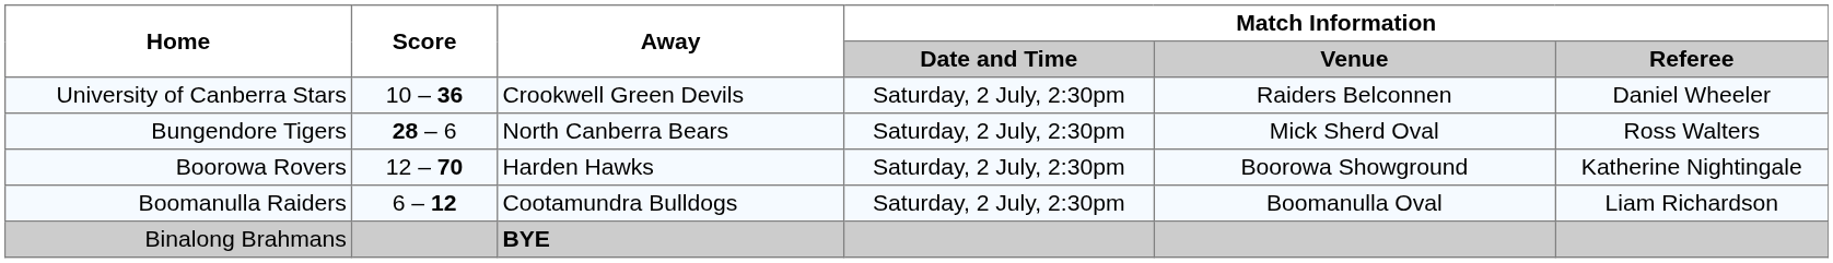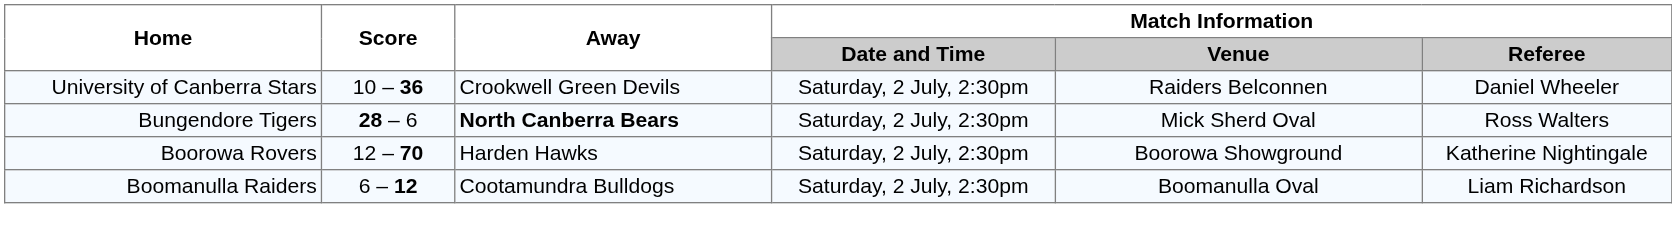 <table width="100%" cellspacing="0" cellpadding="3" border="1" style="border-collapse:collapse;  text-align:center;">
 <tr>
 <th rowspan="2" width="19%">Home</th>
 <th rowspan="2" width="8%">Score</th>
 <th rowspan="2" width="19%">Away</th>
 <th colspan="3">Match Information</th>
 </tr>
 <tr bgcolor="#CCCCCC">
 <th width="17%">Date and Time</th>
 <th width="22%">Venue</th>
 <th width="50%">Referee</th>
 </tr>
 <tr style="text-align:center; background:#f5faff;">
 <td align="right">University of Canberra Stars </td>
 <td>10 – <strong>36</strong></td>
 <td align="left"> Crookwell Green Devils</td>
 <td>Saturday, 2 July, 2:30pm</td>
 <td>Raiders Belconnen</td>
 <td>Daniel Wheeler</td>
 </tr>
 <tr style="text-align:center; background:#f5faff;">
 <td align="right">Bungendore Tigers </td>
 <td><strong>28</strong> – 6</td>
-<td align="left"> North Canberra Bears</td>
+<td align="left"><strong> North Canberra Bears</strong></td>
 <td>Saturday, 2 July, 2:30pm</td>
 <td>Mick Sherd Oval</td>
 <td>Ross Walters</td>
 </tr>
 <tr style="text-align:center; background:#f5faff;">
 <td align="right">Boorowa Rovers </td>
 <td>12 – <strong>70</strong></td>
 <td align="left"> Harden Hawks</td>
 <td>Saturday, 2 July, 2:30pm</td>
 <td>Boorowa Showground</td>
 <td>Katherine Nightingale</td>
 </tr>
 <tr style="text-align:center; background:#f5faff;">
 <td align="right">Boomanulla Raiders </td>
 <td>6 – <strong>12</strong></td>
 <td align="left"> Cootamundra Bulldogs</td>
 <td>Saturday, 2 July, 2:30pm</td>
 <td>Boomanulla Oval</td>
 <td>Liam Richardson</td>
 </tr>
-<tr style="text-align:center; background:#CCCCCC;">
-<td align="right">Binalong Brahmans </td>
-<td></td>
-<td align="left"><strong>BYE</strong></td>
-<td></td>
-<td></td>
-<td></td>
-</tr>
 </table>
